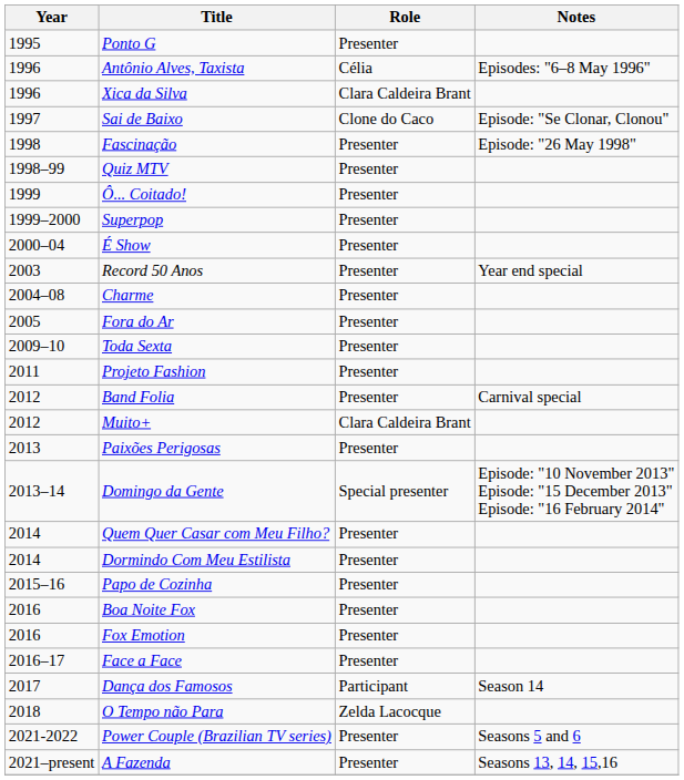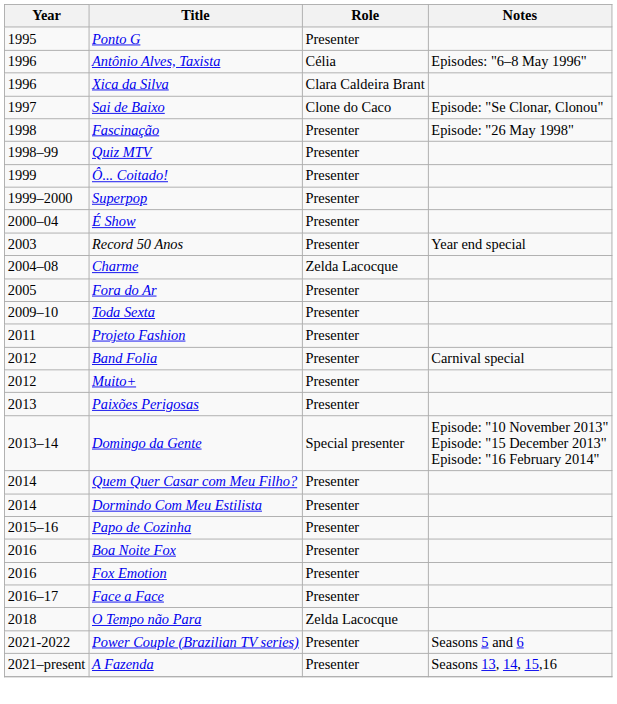 <table class="wikitable">
 <tr>
 <th>Year</th>
 <th>Title</th>
 <th>Role</th>
 <th>Notes</th>
 </tr>
 <tr>
 <td>1995</td>
 <td><em><a href='#'>Ponto G</a></em></td>
 <td>Presenter</td>
 <td></td>
 </tr>
 <tr>
 <td>1996</td>
 <td><em><a href='#'>Antônio Alves, Taxista</a></em></td>
 <td>Célia</td>
 <td>Episodes: "6–8 May 1996"</td>
 </tr>
 <tr>
 <td>1996</td>
 <td><em><a href='#'>Xica da Silva</a></em></td>
 <td>Clara Caldeira Brant</td>
 <td></td>
 </tr>
 <tr>
 <td>1997</td>
 <td><em><a href='#'>Sai de Baixo</a></em></td>
 <td>Clone do Caco</td>
 <td>Episode: "Se Clonar, Clonou"</td>
 </tr>
 <tr>
 <td>1998</td>
 <td><em><a href='#'>Fascinação</a></em></td>
 <td>Presenter</td>
 <td>Episode: "26 May 1998"</td>
 </tr>
 <tr>
 <td>1998–99</td>
 <td><em><a href='#'>Quiz MTV</a></em></td>
 <td>Presenter</td>
 <td></td>
 </tr>
 <tr>
 <td>1999</td>
 <td><em><a href='#'>Ô... Coitado!</a></em></td>
 <td>Presenter</td>
 <td></td>
 </tr>
 <tr>
 <td>1999–2000</td>
 <td><em><a href='#'>Superpop</a></em></td>
 <td>Presenter</td>
 <td></td>
 </tr>
 <tr>
 <td>2000–04</td>
 <td><em><a href='#'>É Show</a></em></td>
 <td>Presenter</td>
 <td></td>
 </tr>
 <tr>
 <td>2003</td>
 <td><em>Record 50 Anos</em></td>
 <td>Presenter</td>
 <td>Year end special</td>
 </tr>
 <tr>
 <td>2004–08</td>
 <td><em><a href='#'>Charme</a></em></td>
-<td>Presenter</td>
+<td>Zelda Lacocque</td>
 <td></td>
 </tr>
 <tr>
 <td>2005</td>
 <td><em><a href='#'>Fora do Ar</a></em></td>
 <td>Presenter</td>
 <td></td>
 </tr>
 <tr>
 <td>2009–10</td>
 <td><em><a href='#'>Toda Sexta</a></em></td>
 <td>Presenter</td>
 <td></td>
 </tr>
 <tr>
 <td>2011</td>
 <td><em><a href='#'>Projeto Fashion</a></em></td>
 <td>Presenter</td>
 <td></td>
 </tr>
 <tr>
 <td>2012</td>
 <td><em><a href='#'>Band Folia</a></em></td>
 <td>Presenter</td>
 <td>Carnival special</td>
 </tr>
 <tr>
 <td>2012</td>
 <td><em><a href='#'>Muito+</a></em></td>
-<td>Clara Caldeira Brant</td>
+<td>Presenter</td>
 <td></td>
 </tr>
 <tr>
 <td>2013</td>
 <td><em><a href='#'>Paixões Perigosas</a></em></td>
 <td>Presenter</td>
 <td></td>
 </tr>
 <tr>
 <td>2013–14</td>
 <td><em><a href='#'>Domingo da Gente</a></em></td>
 <td>Special presenter</td>
 <td>Episode: "10 November 2013"<br>Episode: "15 December 2013"<br>Episode: "16 February 2014"</td>
 </tr>
 <tr>
 <td>2014</td>
 <td><em><a href='#'>Quem Quer Casar com Meu Filho?</a></em></td>
 <td>Presenter</td>
 <td></td>
 </tr>
 <tr>
 <td>2014</td>
 <td><em><a href='#'>Dormindo Com Meu Estilista</a></em></td>
 <td>Presenter</td>
 <td></td>
 </tr>
 <tr>
 <td>2015–16</td>
 <td><em><a href='#'>Papo de Cozinha</a></em></td>
 <td>Presenter</td>
 <td></td>
 </tr>
 <tr>
 <td>2016</td>
 <td><em><a href='#'>Boa Noite Fox</a></em></td>
 <td>Presenter</td>
 <td></td>
 </tr>
 <tr>
 <td>2016</td>
 <td><em><a href='#'>Fox Emotion</a></em></td>
 <td>Presenter</td>
 <td></td>
 </tr>
 <tr>
 <td>2016–17</td>
 <td><em><a href='#'>Face a Face</a></em></td>
 <td>Presenter</td>
 <td></td>
 </tr>
 <tr>
-<td>2017</td>
-<td><em><a href='#'>Dança dos Famosos</a></em></td>
-<td>Participant</td>
-<td>Season 14</td>
-</tr>
-<tr>
 <td>2018</td>
 <td><em><a href='#'>O Tempo não Para</a></em></td>
 <td>Zelda Lacocque</td>
 <td></td>
 </tr>
 <tr>
 <td>2021-2022</td>
 <td><em><a href='#'>Power Couple (Brazilian TV series)</a></em></td>
 <td>Presenter</td>
 <td>Seasons <a href='#'>5</a> and <a href='#'>6</a></td>
 </tr>
 <tr>
 <td>2021–present</td>
 <td><em><a href='#'>A Fazenda</a></em></td>
 <td>Presenter</td>
 <td>Seasons <a href='#'>13</a>, <a href='#'>14</a>, <a href='#'>15</a>,16</td>
 </tr>
 <tr>
 </tr>
 </table>
